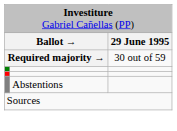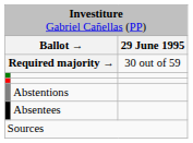 <table class="wikitable" style="text-align:center;">
 <tr>
 <td colspan="3" align="center" bgcolor="#C0C0C0"><strong>Investiture</strong><br><a href='#'>Gabriel Cañellas</a> (<a href='#'>PP</a>)</td>
 </tr>
 <tr>
 <th colspan="2" width="150px">Ballot →</th>
 <th>29 June 1995</th>
 </tr>
 <tr>
 <th colspan="2">Required majority →</th>
 <td>30 out of 59 </td>
 </tr>
 <tr>
 <th width="1px" style="background:green;"></th>
 <td align="left"></td>
 <td></td>
 </tr>
 <tr>
 <th style="color:inherit;background:red;"></th>
 <td align="left"></td>
 <td></td>
 </tr>
 <tr>
 <th style="color:inherit;background:gray;"></th>
 <td align="left"><span>Abstentions</span></td>
 <td></td>
 </tr>
 <tr>
+<th style="color:inherit;background:black;"></th>
+<td align="left"><span>Absentees</span></td>
+<td></td>
+</tr>
+<tr>
 <td align="left" colspan="3">Sources</td>
 </tr>
 </table>
